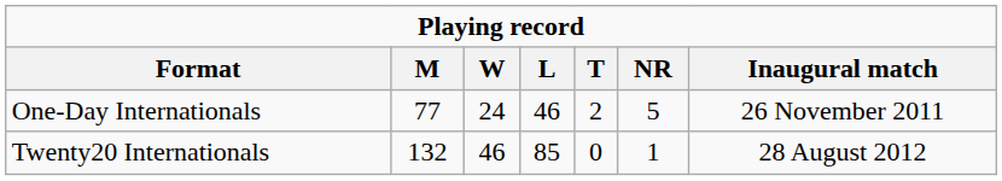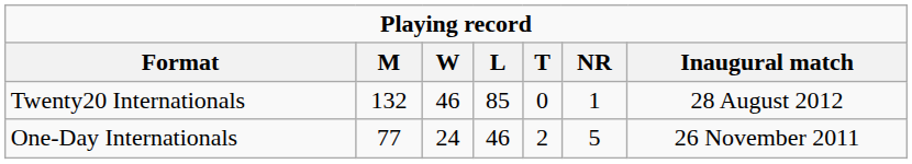 <table class="wikitable" style="text-align: center; width: 600px;">
 <tr>
 <td colspan="7" align="center"><strong>Playing record</strong></td>
 </tr>
 <tr>
 <th>Format</th>
 <th>M</th>
 <th>W</th>
 <th>L</th>
 <th>T</th>
 <th>NR</th>
 <th>Inaugural match</th>
 </tr>
 <tr>
+<td align="left">Twenty20 Internationals</td>
+<td>132</td>
+<td>46</td>
+<td>85</td>
+<td>0</td>
+<td>1</td>
+<td>28 August 2012</td>
+</tr>
+<tr>
 <td align="left">One-Day Internationals</td>
 <td>77</td>
 <td>24</td>
 <td>46</td>
 <td>2</td>
 <td>5</td>
 <td>26 November 2011</td>
 </tr>
-<tr>
-<td align="left">Twenty20 Internationals</td>
-<td>132</td>
-<td>46</td>
-<td>85</td>
-<td>0</td>
-<td>1</td>
-<td>28 August 2012</td>
-</tr>
 </table>
